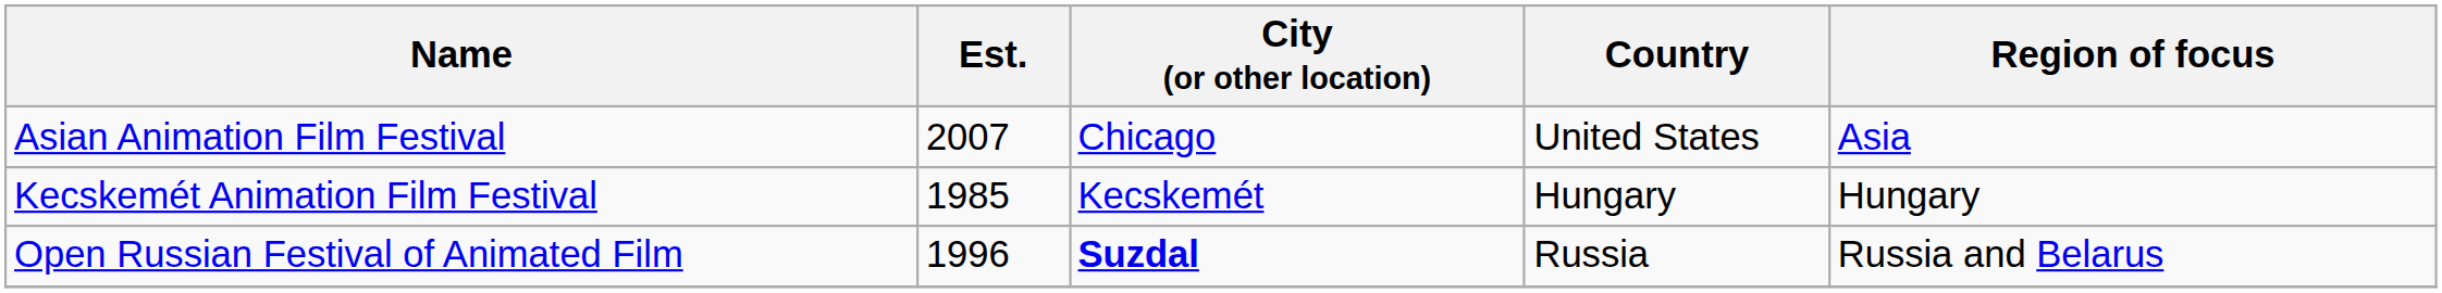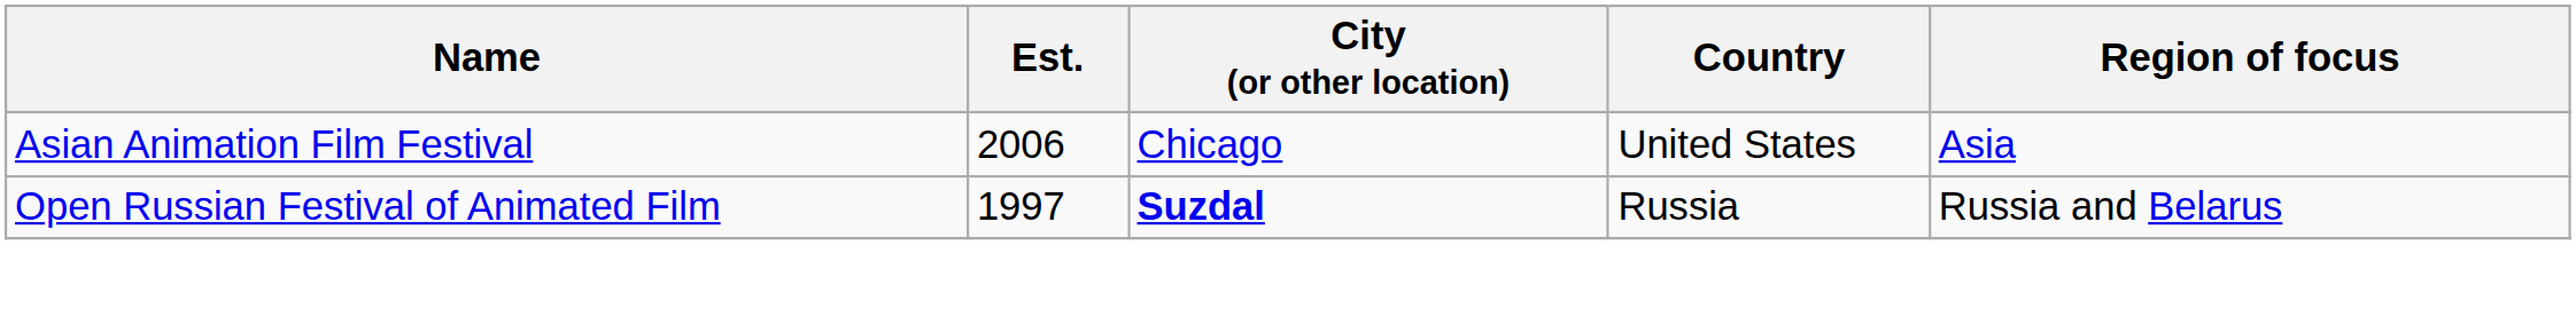 <table class="wikitable sortable">
 <tr>
 <th width="30%">Name</th>
 <th width="5%">Est.</th>
 <th width="15%">City<br><small>(or other location)</small></th>
 <th width="10%">Country</th>
 <th width="20%">Region of focus</th>
 </tr>
 <tr>
 <td><a href='#'>Asian Animation Film Festival</a></td>
-<td>2007</td>
+<td>2006</td>
 <td><a href='#'>Chicago</a></td>
 <td>United States</td>
 <td><a href='#'>Asia</a></td>
 </tr>
 <tr>
-<td><a href='#'>Kecskemét Animation Film Festival</a></td>
-<td>1985</td>
-<td><a href='#'>Kecskemét</a></td>
-<td>Hungary</td>
-<td>Hungary</td>
-</tr>
-<tr>
 <td><a href='#'>Open Russian Festival of Animated Film</a></td>
-<td>1996</td>
+<td>1997</td>
 <td><strong><a href='#'>Suzdal</a></strong></td>
 <td>Russia</td>
 <td>Russia and <a href='#'>Belarus</a></td>
 </tr>
 <tr>
 </tr>
 </table>
